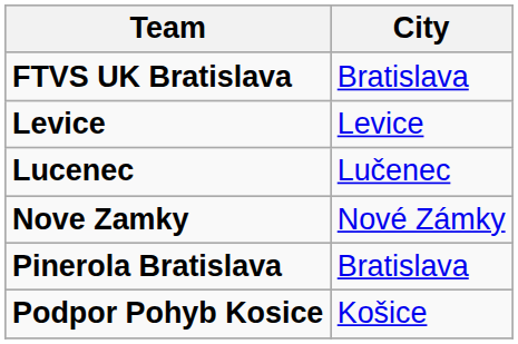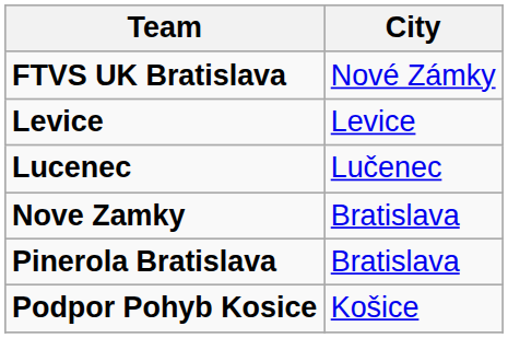 <table class="wikitable sortable">
 <tr>
 <th>Team</th>
 <th>City</th>
 </tr>
 <tr>
 <td><strong>FTVS UK Bratislava</strong></td>
-<td><a href='#'>Bratislava</a></td>
+<td><a href='#'>Nové Zámky</a></td>
 </tr>
 <tr>
 <td><strong>Levice</strong></td>
 <td><a href='#'>Levice</a></td>
 </tr>
 <tr>
 <td><strong>Lucenec</strong></td>
 <td><a href='#'>Lučenec</a></td>
 </tr>
 <tr>
 <td><strong>Nove Zamky</strong></td>
-<td><a href='#'>Nové Zámky</a></td>
+<td><a href='#'>Bratislava</a></td>
 </tr>
 <tr>
 <td><strong>Pinerola Bratislava</strong></td>
 <td><a href='#'>Bratislava</a></td>
 </tr>
 <tr>
 <td><strong>Podpor Pohyb Kosice</strong></td>
 <td><a href='#'>Košice</a></td>
 </tr>
 </table>
